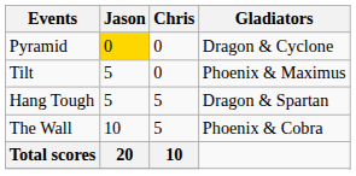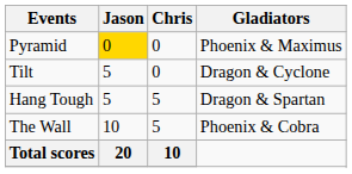 <table class="wikitable">
 <tr>
 <th>Events</th>
 <th>Jason</th>
 <th>Chris</th>
 <th>Gladiators</th>
 </tr>
 <tr>
 <td>Pyramid</td>
 <td style="background: gold;">0</td>
 <td>0</td>
-<td>Dragon & Cyclone</td>
+<td>Phoenix & Maximus</td>
 </tr>
 <tr>
 <td>Tilt</td>
 <td>5</td>
 <td>0</td>
-<td>Phoenix & Maximus</td>
+<td>Dragon & Cyclone</td>
 </tr>
 <tr>
 <td>Hang Tough</td>
 <td>5</td>
 <td>5</td>
 <td>Dragon & Spartan</td>
 </tr>
 <tr>
 <td>The Wall</td>
 <td>10</td>
 <td>5</td>
 <td>Phoenix & Cobra</td>
 </tr>
 <tr>
 <th>Total scores</th>
 <th>20</th>
 <th>10</th>
 </tr>
 <tr>
 </tr>
 </table>
